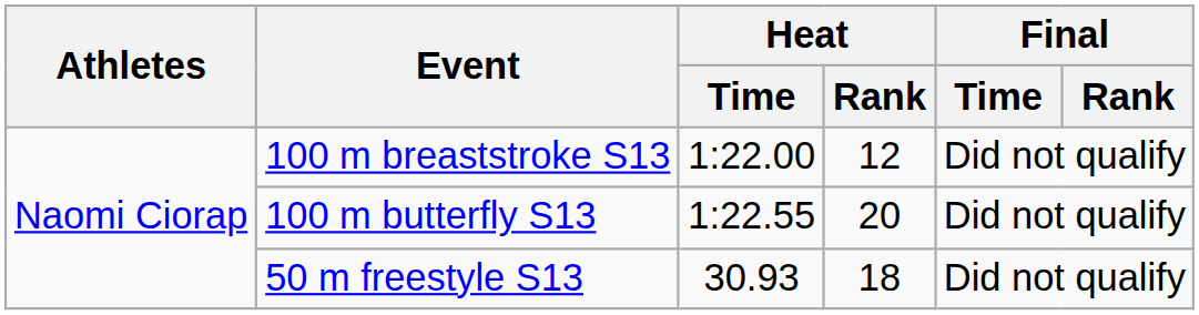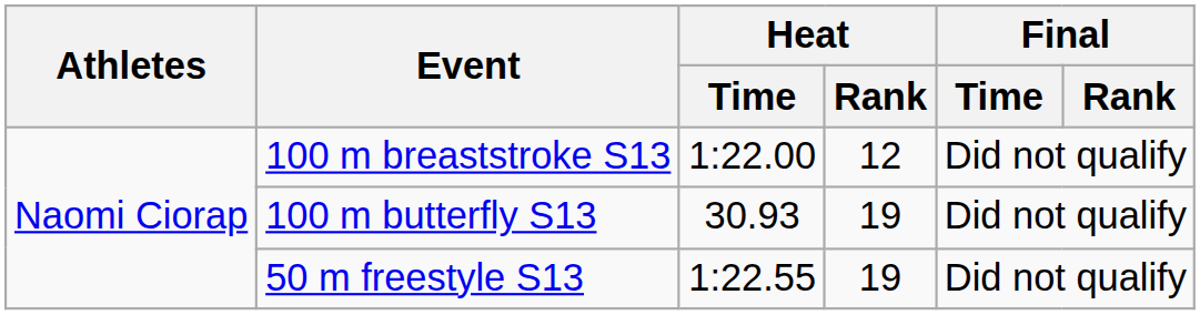 <table class=wikitable>
 <tr>
 <th rowspan="2">Athletes</th>
 <th rowspan="2">Event</th>
 <th colspan="2">Heat</th>
 <th colspan="2">Final</th>
 </tr>
 <tr>
 <th>Time</th>
 <th>Rank</th>
 <th>Time</th>
 <th>Rank</th>
 </tr>
 <tr align=center>
 <td align=left rowspan=3><a href='#'>Naomi Ciorap</a></td>
 <td align=left><a href='#'>100 m breaststroke S13</a></td>
 <td>1:22.00</td>
 <td>12</td>
 <td colspan=2>Did not qualify</td>
 </tr>
 <tr align=center>
 <td align=left><a href='#'>100 m butterfly S13</a></td>
-<td>1:22.55</td>
-<td>20</td>
+<td>30.93</td>
+<td>19</td>
 <td colspan=2>Did not qualify</td>
 </tr>
 <tr align=center>
 <td align=left><a href='#'>50 m freestyle S13</a></td>
-<td>30.93</td>
-<td>18</td>
+<td>1:22.55</td>
+<td>19</td>
 <td colspan=2>Did not qualify</td>
 </tr>
 </table>
